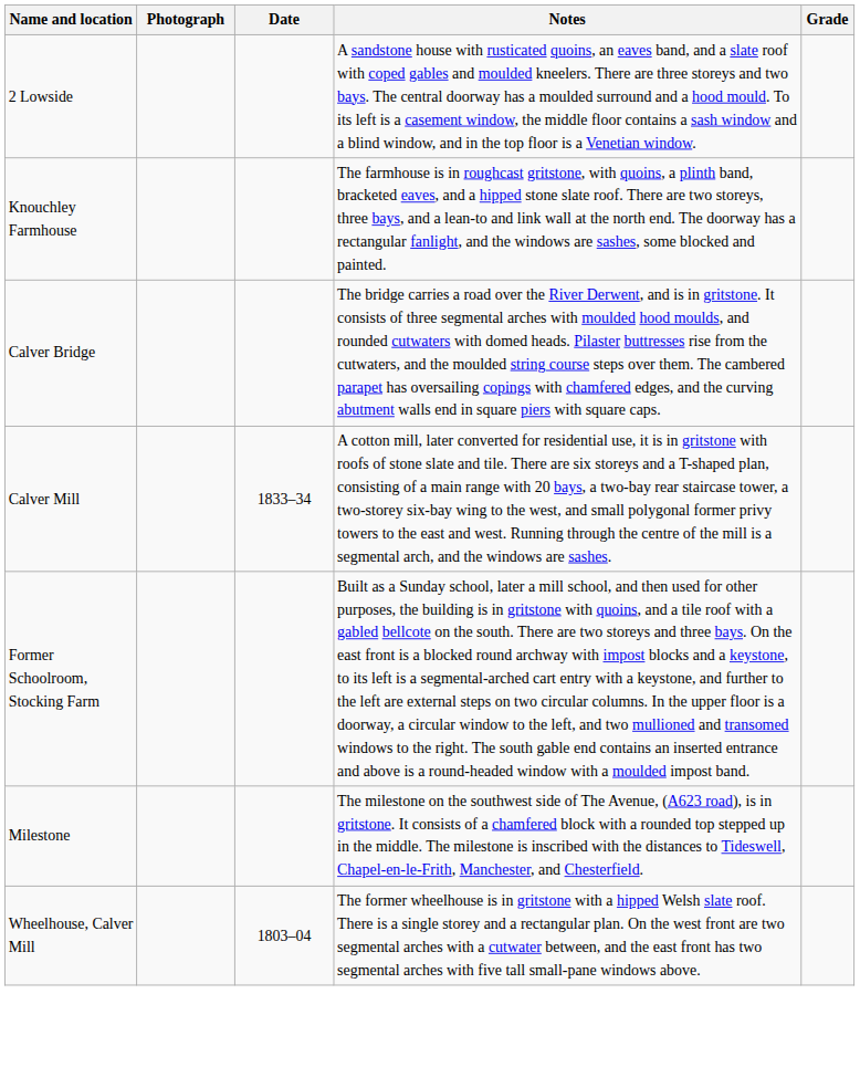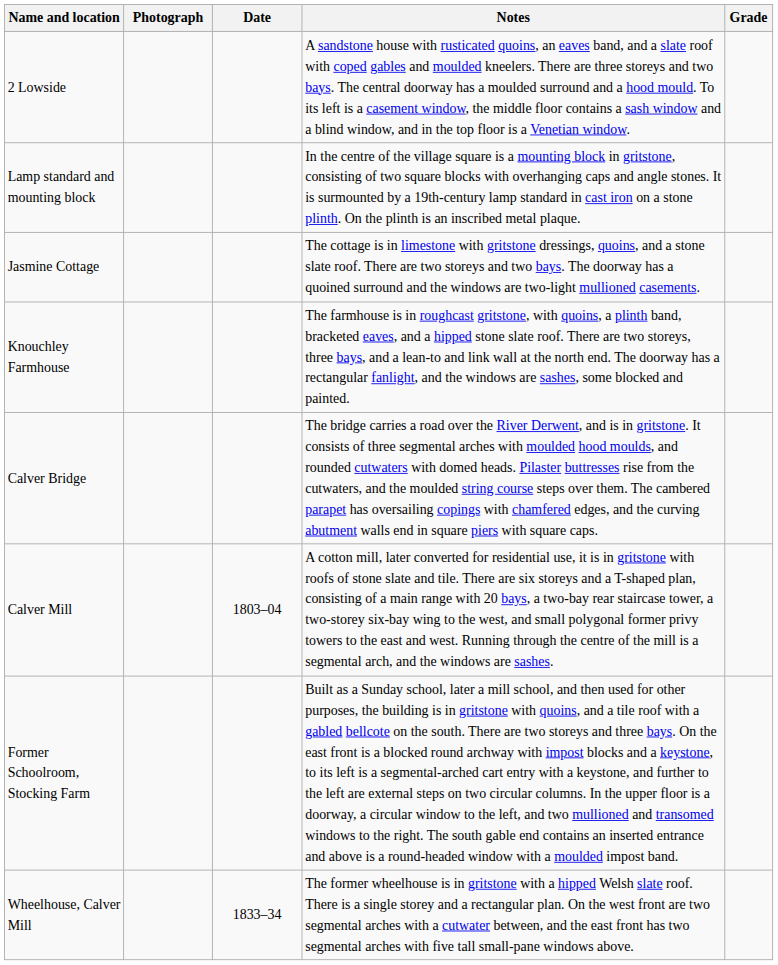 <table class="wikitable sortable plainrowheaders" style="width:100%; border:0; text-align:left; line-height:150%;">
 <tr>
 <th scope="col"  style="width:150px">Name and location</th>
 <th scope="col"  style="width:100px" class="unsortable">Photograph</th>
 <th scope="col"  style="width:120px">Date</th>
 <th scope="col"  style="width:650px" class="unsortable">Notes</th>
 <th scope="col"  style="width:50px">Grade</th>
 </tr>
 <tr>
 <td>2 Lowside<br><small></small></td>
 <td></td>
 <td align="center"></td>
 <td>A <a href='#'>sandstone</a> house with <a href='#'>rusticated</a> <a href='#'>quoins</a>, an <a href='#'>eaves</a> band, and a <a href='#'>slate</a> roof with <a href='#'>coped</a> <a href='#'>gables</a> and <a href='#'>moulded</a> kneelers.  There are three storeys and two <a href='#'>bays</a>.  The central doorway has a moulded surround and a <a href='#'>hood mould</a>.  To its left is a <a href='#'>casement window</a>, the middle floor contains a <a href='#'>sash window</a> and a blind window, and in the top floor is a <a href='#'>Venetian window</a>.</td>
+<td align="center" ></td>
+</tr>
+<tr>
+<td>Lamp standard and mounting block<br><small></small></td>
+<td></td>
+<td align="center"></td>
+<td>In the centre of the village square is a <a href='#'>mounting block</a> in <a href='#'>gritstone</a>, consisting of two square blocks with overhanging caps and angle stones.  It is surmounted by a 19th-century lamp standard in <a href='#'>cast iron</a> on a stone <a href='#'>plinth</a>.  On the plinth is an inscribed metal plaque.</td>
+<td align="center" ></td>
+</tr>
+<tr>
+<td>Jasmine Cottage<br><small></small></td>
+<td></td>
+<td align="center"></td>
+<td>The cottage is in <a href='#'>limestone</a> with <a href='#'>gritstone</a> dressings, <a href='#'>quoins</a>, and a stone slate roof.  There are two storeys and two <a href='#'>bays</a>.  The doorway has a quoined surround and the windows are two-light <a href='#'>mullioned</a> <a href='#'>casements</a>.</td>
 <td align="center" ></td>
 </tr>
 <tr>
 <td>Knouchley Farmhouse<br><small></small></td>
 <td></td>
 <td align="center"></td>
 <td>The farmhouse is in <a href='#'>roughcast</a> <a href='#'>gritstone</a>, with <a href='#'>quoins</a>, a <a href='#'>plinth</a> band, bracketed <a href='#'>eaves</a>, and a <a href='#'>hipped</a> stone slate roof.  There are two storeys, three <a href='#'>bays</a>, and a lean-to and link wall at the north end.  The doorway has a rectangular <a href='#'>fanlight</a>, and the windows are <a href='#'>sashes</a>, some blocked and painted.</td>
 <td align="center" ></td>
 </tr>
 <tr>
 <td>Calver Bridge<br><small></small></td>
 <td></td>
 <td align="center"></td>
 <td>The bridge carries a road over the <a href='#'>River Derwent</a>, and is in <a href='#'>gritstone</a>.  It consists of three segmental arches with <a href='#'>moulded</a> <a href='#'>hood moulds</a>, and rounded <a href='#'>cutwaters</a> with domed heads.  <a href='#'>Pilaster</a> <a href='#'>buttresses</a> rise from the cutwaters, and the moulded <a href='#'>string course</a> steps over them.  The cambered <a href='#'>parapet</a> has oversailing <a href='#'>copings</a> with <a href='#'>chamfered</a> edges, and the curving <a href='#'>abutment</a> walls end in square <a href='#'>piers</a> with square caps.</td>
 <td align="center" ></td>
 </tr>
 <tr>
 <td>Calver Mill<br><small></small></td>
 <td></td>
-<td align="center">1833–34</td>
+<td align="center">1803–04</td>
 <td>A cotton mill, later converted for residential use, it is in <a href='#'>gritstone</a> with roofs of stone slate and tile.  There are six storeys and a T-shaped plan, consisting of a main range with 20 <a href='#'>bays</a>, a two-bay rear staircase tower, a two-storey six-bay wing to the west, and small polygonal former privy towers to the east and west.  Running through the centre of the mill is a segmental arch, and the windows are <a href='#'>sashes</a>.</td>
 <td align="center" ></td>
 </tr>
 <tr>
 <td>Former Schoolroom, Stocking Farm<br><small></small></td>
 <td></td>
 <td align="center"></td>
 <td>Built as a Sunday school, later a mill school, and then used for other purposes, the building is in <a href='#'>gritstone</a> with <a href='#'>quoins</a>, and a tile roof with a <a href='#'>gabled</a> <a href='#'>bellcote</a> on the south.  There are two storeys and three <a href='#'>bays</a>.  On the east front is a blocked round archway with <a href='#'>impost</a> blocks and a <a href='#'>keystone</a>, to its left is a segmental-arched cart entry with a keystone, and further to the left are external steps on two circular columns.  In the upper floor is a doorway, a circular window to the left, and two <a href='#'>mullioned</a> and <a href='#'>transomed</a> windows to the right.  The south gable end contains an inserted entrance and above is a round-headed window with a <a href='#'>moulded</a> impost band.</td>
 <td align="center" ></td>
 </tr>
 <tr>
-<td>Milestone<br><small></small></td>
-<td></td>
-<td align="center"></td>
-<td>The milestone on the southwest side of The Avenue, (<a href='#'>A623 road</a>), is in <a href='#'>gritstone</a>.  It consists of a <a href='#'>chamfered</a> block with a rounded top stepped up in the middle.  The milestone is inscribed with the distances to <a href='#'>Tideswell</a>, <a href='#'>Chapel-en-le-Frith</a>, <a href='#'>Manchester</a>, and <a href='#'>Chesterfield</a>.</td>
-<td align="center" ></td>
-</tr>
-<tr>
 <td>Wheelhouse, Calver Mill<br><small></small></td>
 <td></td>
-<td align="center">1803–04</td>
+<td align="center">1833–34</td>
 <td>The former wheelhouse is in <a href='#'>gritstone</a> with a <a href='#'>hipped</a> Welsh <a href='#'>slate</a> roof.  There is a single storey and a rectangular plan.  On the west front are two segmental arches with a <a href='#'>cutwater</a> between, and the east front has two segmental arches with five tall small-pane windows above.</td>
 <td align="center" ></td>
 </tr>
 <tr>
 </tr>
 </table>
